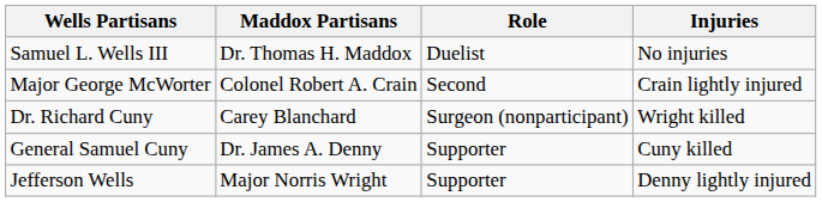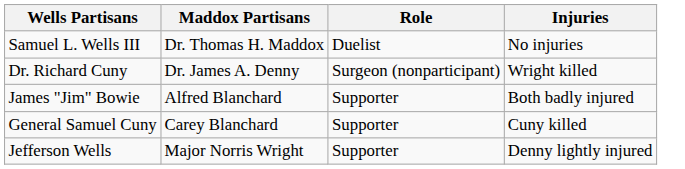 <table class="wikitable">
 <tr>
 <th>Wells Partisans</th>
 <th>Maddox Partisans</th>
 <th>Role</th>
 <th>Injuries</th>
 </tr>
 <tr>
 <td>Samuel L. Wells III</td>
 <td>Dr. Thomas H. Maddox</td>
 <td>Duelist</td>
 <td>No injuries</td>
 </tr>
 <tr>
-<td>Major George McWorter</td>
-<td>Colonel Robert A. Crain</td>
-<td>Second</td>
-<td>Crain lightly injured</td>
-</tr>
-<tr>
 <td>Dr. Richard Cuny</td>
-<td>Carey Blanchard</td>
+<td>Dr. James A. Denny</td>
 <td>Surgeon (nonparticipant)</td>
 <td>Wright killed</td>
 </tr>
 <tr>
+<td>James "Jim" Bowie</td>
+<td>Alfred Blanchard</td>
+<td>Supporter</td>
+<td>Both badly injured</td>
+</tr>
+<tr>
 <td>General Samuel Cuny</td>
-<td>Dr. James A. Denny</td>
+<td>Carey Blanchard</td>
 <td>Supporter</td>
 <td>Cuny killed</td>
 </tr>
 <tr>
 <td>Jefferson Wells</td>
 <td>Major Norris Wright</td>
 <td>Supporter</td>
 <td>Denny lightly injured</td>
 </tr>
 </table>
